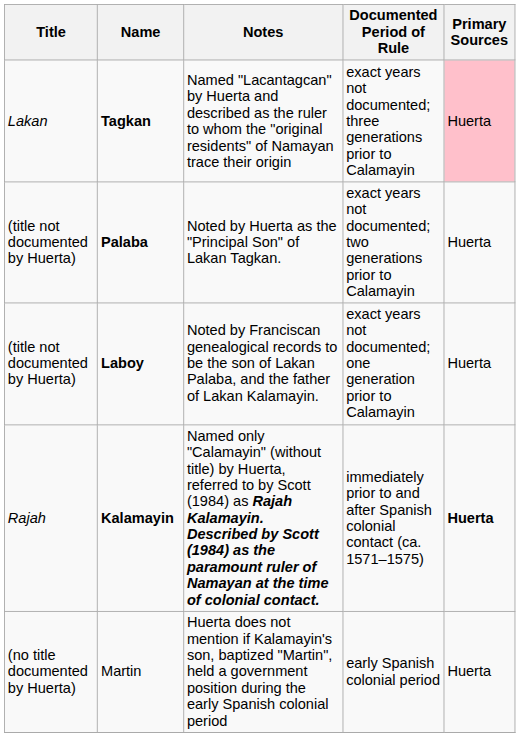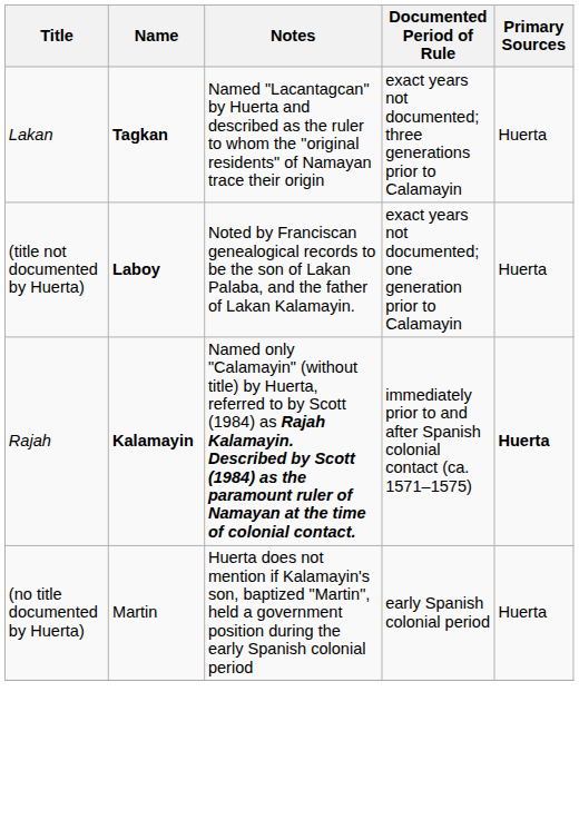 <table width=90% class="wikitable">
 <tr>
 <th width=5%,>Title</th>
 <th width=5%,>Name</th>
 <th width=25%>Notes</th>
 <th width=5%>Documented Period of Rule</th>
 <th width=5%>Primary Sources</th>
 </tr>
 <tr>
 <td><em>Lakan</em></td>
 <td><strong>Tagkan</strong></td>
 <td>Named "Lacantagcan" by Huerta and described as the ruler to whom the "original residents" of Namayan trace their origin</td>
 <td>exact years not documented; three generations prior to Calamayin</td>
-<td style="background: pink;">Huerta</td>
-</tr>
-<tr>
-<td>(title not documented by Huerta)</td>
-<td><strong>Palaba</strong></td>
-<td>Noted by Huerta as the "Principal Son" of Lakan Tagkan.</td>
-<td>exact years not documented; two generations prior to Calamayin</td>
 <td>Huerta</td>
 </tr>
 <tr>
 <td>(title not documented by Huerta)</td>
 <td><strong>Laboy</strong></td>
 <td>Noted by Franciscan genealogical records to be the son of Lakan Palaba, and the father of Lakan Kalamayin.</td>
 <td>exact years not documented; one generation prior to Calamayin</td>
 <td>Huerta</td>
 </tr>
 <tr>
 <td><em>Rajah</em></td>
 <td><strong>Kalamayin</strong></td>
 <td>Named only "Calamayin" (without title) by Huerta, referred to by Scott (1984) as <strong><em>Rajah<em> Kalamayin<strong>.<br> Described by Scott (1984) as the paramount ruler of Namayan at the time of colonial contact.</td>
 <td>immediately prior to and after Spanish colonial contact (ca. 1571–1575)</td>
 <td><strong>Huerta</strong></td>
 </tr>
 <tr>
 <td>(no title documented by Huerta)</td>
 <td></em></strong>Martin<strong><em></td>
 <td></em>Huerta does not mention if Kalamayin's son, baptized "Martin", held a government position during the early Spanish colonial period<em></td>
 <td>early Spanish colonial period</td>
 <td>Huerta</td>
 </tr>
 <tr>
 </tr>
 </table>
